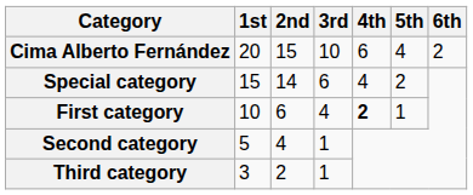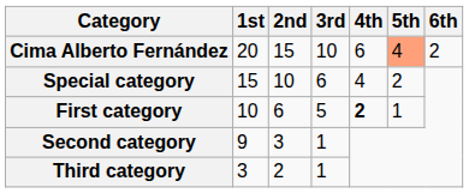 <table class=wikitable style="float:left; margin: 10px 20px 20px 0;">
 <tr>
 <th scope=col>Category</th>
 <th scope=col>1st</th>
 <th scope=col>2nd</th>
 <th scope=col>3rd</th>
 <th scope=col>4th</th>
 <th scope=col>5th</th>
 <th scope=col>6th</th>
 </tr>
 <tr>
 <th scope="row">Cima Alberto Fernández</th>
 <td>20</td>
 <td>15</td>
 <td>10</td>
 <td>6</td>
-<td>4</td>
+<td style="background: lightsalmon;">4</td>
 <td>2</td>
 </tr>
 <tr>
 <th scope="row">Special category</th>
 <td>15</td>
-<td>14</td>
+<td>10</td>
 <td>6</td>
 <td>4</td>
 <td>2</td>
 </tr>
 <tr>
 <th scope="row">First category</th>
 <td>10</td>
 <td>6</td>
-<td>4</td>
+<td>5</td>
 <td><strong>2</strong></td>
 <td>1</td>
 </tr>
 <tr>
 <th scope="row">Second category</th>
-<td>5</td>
-<td>4</td>
+<td>9</td>
+<td>3</td>
 <td>1</td>
 </tr>
 <tr>
 <th scope="row">Third category</th>
 <td>3</td>
 <td>2</td>
 <td>1</td>
 </tr>
 </table>
